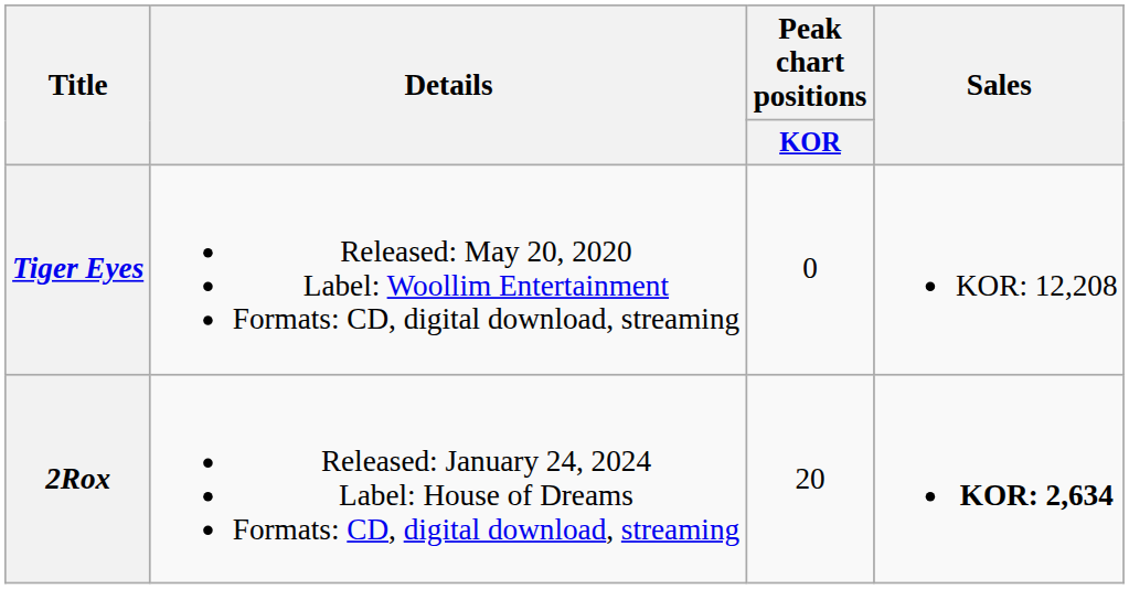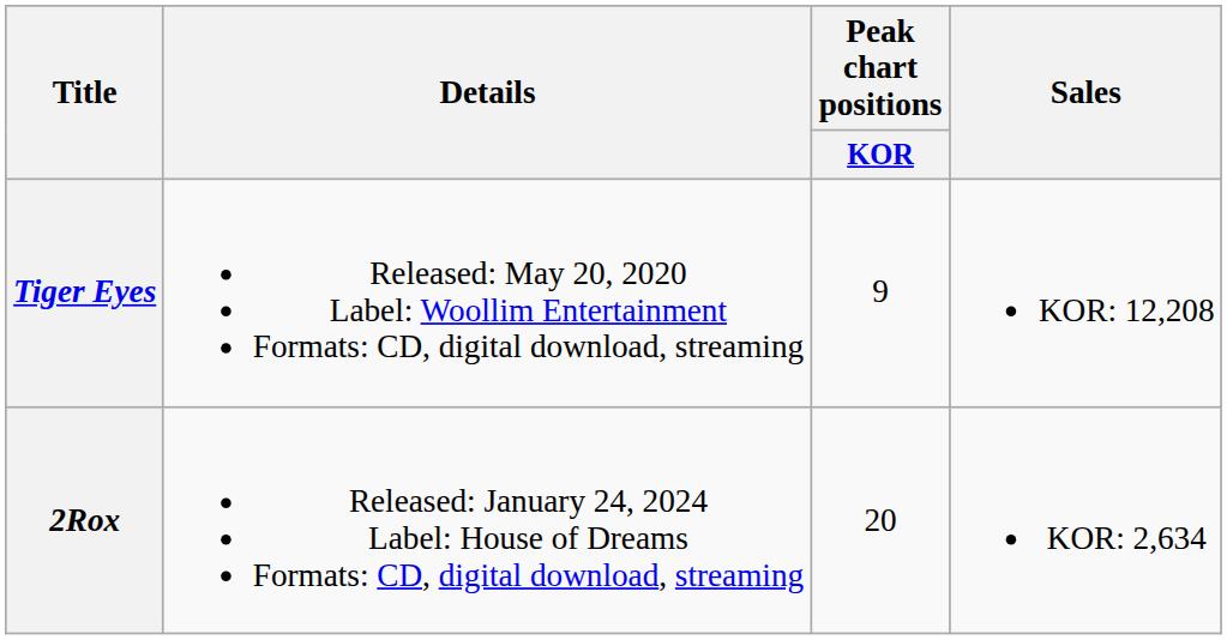 <table class="wikitable plainrowheaders" style="text-align:center;">
 <tr>
 <th scope="col" rowspan="2">Title</th>
 <th scope="col" rowspan="2">Details</th>
 <th scope="col" colspan="1">Peak chart positions</th>
 <th scope="col" rowspan="2">Sales</th>
 </tr>
 <tr>
 <th scope="col" style="width:3em;font-size:90%;"><a href='#'>KOR</a><br></th>
 </tr>
 <tr>
 <th scope="row"><em><a href='#'>Tiger Eyes</a></em></th>
 <td><br><ul><li>Released: May 20, 2020</li><li>Label: <a href='#'>Woollim Entertainment</a></li><li>Formats: CD, digital download, streaming</li></ul></td>
-<td>0</td>
+<td>9</td>
 <td><br><ul><li>KOR: 12,208</li></ul></td>
 </tr>
 <tr>
 <th scope="row"><em>2Rox</em></th>
 <td><br><ul><li>Released: January 24, 2024</li><li>Label: House of Dreams</li><li>Formats: <a href='#'>CD</a>, <a href='#'>digital download</a>, <a href='#'>streaming</a></li></ul></td>
 <td>20</td>
-<td><strong><br><ul><li>KOR: 2,634</li></ul></strong></td>
+<td><br><ul><li>KOR: 2,634</li></ul></td>
 </tr>
 </table>
